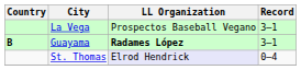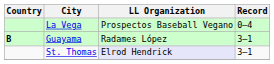 <table class="wikitable">
 <tr>
 <th>Country</th>
 <th>City</th>
 <th>LL Organization</th>
 <th>Record</th>
 </tr>
 <tr bgcolor="ccffcc">
 <td><strong></strong></td>
 <td><a href='#'>La Vega</a></td>
 <td>Prospectos Baseball Vegano</td>
-<td>3–1</td>
+<td>0–4</td>
 </tr>
 <tr bgcolor="ccffcc">
 <td><strong> B</strong></td>
 <td><a href='#'>Guayama</a></td>
-<td><strong>Radames López</strong></td>
+<td>Radames López</td>
 <td>3–1</td>
 </tr>
 <tr>
 <td><strong></strong></td>
 <td><a href='#'>St. Thomas</a></td>
 <td style="background: lavender;">Elrod Hendrick</td>
-<td>0–4</td>
+<td>3–1</td>
 </tr>
 <tr>
 </tr>
 </table>
